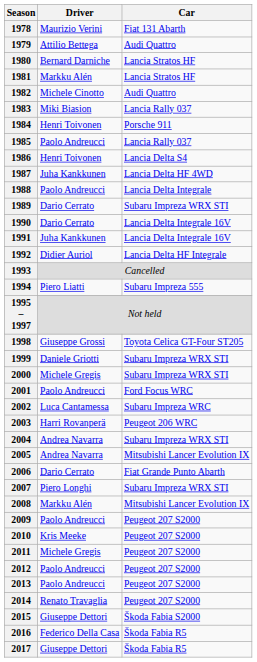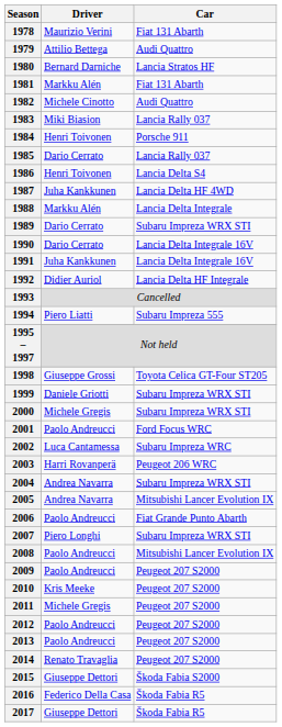 <table class="wikitable" style="font-size:90%;">
 <tr>
 <th>Season</th>
 <th>Driver</th>
 <th>Car</th>
 </tr>
 <tr>
 <th>1978</th>
 <td> <a href='#'>Maurizio Verini</a></td>
 <td><a href='#'>Fiat 131 Abarth</a></td>
 </tr>
 <tr>
 <th>1979</th>
 <td> <a href='#'>Attilio Bettega</a></td>
 <td><a href='#'>Audi Quattro</a></td>
 </tr>
 <tr>
 <th>1980</th>
 <td> <a href='#'>Bernard Darniche</a></td>
 <td><a href='#'>Lancia Stratos HF</a></td>
 </tr>
 <tr>
 <th>1981</th>
 <td> <a href='#'>Markku Alén</a></td>
-<td><a href='#'>Lancia Stratos HF</a></td>
+<td><a href='#'>Fiat 131 Abarth</a></td>
 </tr>
 <tr>
 <th>1982</th>
 <td> <a href='#'>Michele Cinotto</a></td>
 <td><a href='#'>Audi Quattro</a></td>
 </tr>
 <tr>
 <th>1983</th>
 <td> <a href='#'>Miki Biasion</a></td>
 <td><a href='#'>Lancia Rally 037</a></td>
 </tr>
 <tr>
 <th>1984</th>
 <td> <a href='#'>Henri Toivonen</a></td>
 <td><a href='#'>Porsche 911</a></td>
 </tr>
 <tr>
 <th>1985</th>
-<td> <a href='#'>Paolo Andreucci</a></td>
+<td> <a href='#'>Dario Cerrato</a></td>
 <td><a href='#'>Lancia Rally 037</a></td>
 </tr>
 <tr>
 <th>1986</th>
 <td> <a href='#'>Henri Toivonen</a></td>
 <td><a href='#'>Lancia Delta S4</a></td>
 </tr>
 <tr>
 <th>1987</th>
 <td> <a href='#'>Juha Kankkunen</a></td>
 <td><a href='#'>Lancia Delta HF 4WD</a></td>
 </tr>
 <tr>
 <th>1988</th>
-<td> <a href='#'>Paolo Andreucci</a></td>
+<td> <a href='#'>Markku Alén</a></td>
 <td><a href='#'>Lancia Delta Integrale</a></td>
 </tr>
 <tr>
 <th>1989</th>
 <td> <a href='#'>Dario Cerrato</a></td>
 <td><a href='#'>Subaru Impreza WRX STI</a></td>
 </tr>
 <tr>
 <th>1990</th>
 <td> <a href='#'>Dario Cerrato</a></td>
 <td><a href='#'>Lancia Delta Integrale 16V</a></td>
 </tr>
 <tr>
 <th>1991</th>
 <td> <a href='#'>Juha Kankkunen</a></td>
 <td><a href='#'>Lancia Delta Integrale 16V</a></td>
 </tr>
 <tr>
 <th>1992</th>
 <td> <a href='#'>Didier Auriol</a></td>
 <td><a href='#'>Lancia Delta HF Integrale</a></td>
 </tr>
 <tr style="background:#ddd;">
 <th>1993</th>
 <td align=center colspan=2><em>Cancelled</em></td>
 </tr>
 <tr>
 <th>1994</th>
 <td> <a href='#'>Piero Liatti</a></td>
 <td><a href='#'>Subaru Impreza 555</a></td>
 </tr>
 <tr style="background:#ddd;">
 <th>1995<br>–<br>1997</th>
 <td align=center colspan=2><em>Not held</em></td>
 </tr>
 <tr>
 <th>1998</th>
 <td> <a href='#'>Giuseppe Grossi</a></td>
 <td><a href='#'>Toyota Celica GT-Four ST205</a></td>
 </tr>
 <tr>
 <th>1999</th>
 <td> <a href='#'>Daniele Griotti</a></td>
 <td><a href='#'>Subaru Impreza WRX STI</a></td>
 </tr>
 <tr>
 <th>2000</th>
 <td> <a href='#'>Michele Gregis</a></td>
 <td><a href='#'>Subaru Impreza WRX STI</a></td>
 </tr>
 <tr>
 <th>2001</th>
 <td> <a href='#'>Paolo Andreucci</a></td>
 <td><a href='#'>Ford Focus WRC</a></td>
 </tr>
 <tr>
 <th>2002</th>
 <td> <a href='#'>Luca Cantamessa</a></td>
 <td><a href='#'>Subaru Impreza WRC</a></td>
 </tr>
 <tr>
 <th>2003</th>
 <td> <a href='#'>Harri Rovanperä</a></td>
 <td><a href='#'>Peugeot 206 WRC</a></td>
 </tr>
 <tr>
 <th>2004</th>
 <td> <a href='#'>Andrea Navarra</a></td>
 <td><a href='#'>Subaru Impreza WRX STI</a></td>
 </tr>
 <tr>
 <th>2005</th>
 <td> <a href='#'>Andrea Navarra</a></td>
 <td><a href='#'>Mitsubishi Lancer Evolution IX</a></td>
 </tr>
 <tr>
 <th>2006</th>
-<td> <a href='#'>Dario Cerrato</a></td>
+<td> <a href='#'>Paolo Andreucci</a></td>
 <td><a href='#'>Fiat Grande Punto Abarth</a></td>
 </tr>
 <tr>
 <th>2007</th>
 <td> <a href='#'>Piero Longhi</a></td>
 <td><a href='#'>Subaru Impreza WRX STI</a></td>
 </tr>
 <tr>
 <th>2008</th>
-<td> <a href='#'>Markku Alén</a></td>
+<td> <a href='#'>Paolo Andreucci</a></td>
 <td><a href='#'>Mitsubishi Lancer Evolution IX</a></td>
 </tr>
 <tr>
 <th>2009</th>
 <td> <a href='#'>Paolo Andreucci</a></td>
 <td><a href='#'>Peugeot 207 S2000</a></td>
 </tr>
 <tr>
 <th>2010</th>
 <td> <a href='#'>Kris Meeke</a></td>
 <td><a href='#'>Peugeot 207 S2000</a></td>
 </tr>
 <tr>
 <th>2011</th>
 <td> <a href='#'>Michele Gregis</a></td>
 <td><a href='#'>Peugeot 207 S2000</a></td>
 </tr>
 <tr>
 <th>2012</th>
 <td> <a href='#'>Paolo Andreucci</a></td>
 <td><a href='#'>Peugeot 207 S2000</a></td>
 </tr>
 <tr>
 <th>2013</th>
 <td> <a href='#'>Paolo Andreucci</a></td>
 <td><a href='#'>Peugeot 207 S2000</a></td>
 </tr>
 <tr>
 <th>2014</th>
 <td> <a href='#'>Renato Travaglia</a></td>
 <td><a href='#'>Peugeot 207 S2000</a></td>
 </tr>
 <tr>
 <th>2015</th>
 <td> <a href='#'>Giuseppe Dettori</a></td>
 <td><a href='#'>Škoda Fabia S2000</a></td>
 </tr>
 <tr>
 <th>2016</th>
 <td> <a href='#'>Federico Della Casa</a></td>
 <td><a href='#'>Škoda Fabia R5</a></td>
 </tr>
 <tr>
 <th>2017</th>
 <td> <a href='#'>Giuseppe Dettori</a></td>
 <td><a href='#'>Škoda Fabia R5</a></td>
 </tr>
 </table>
